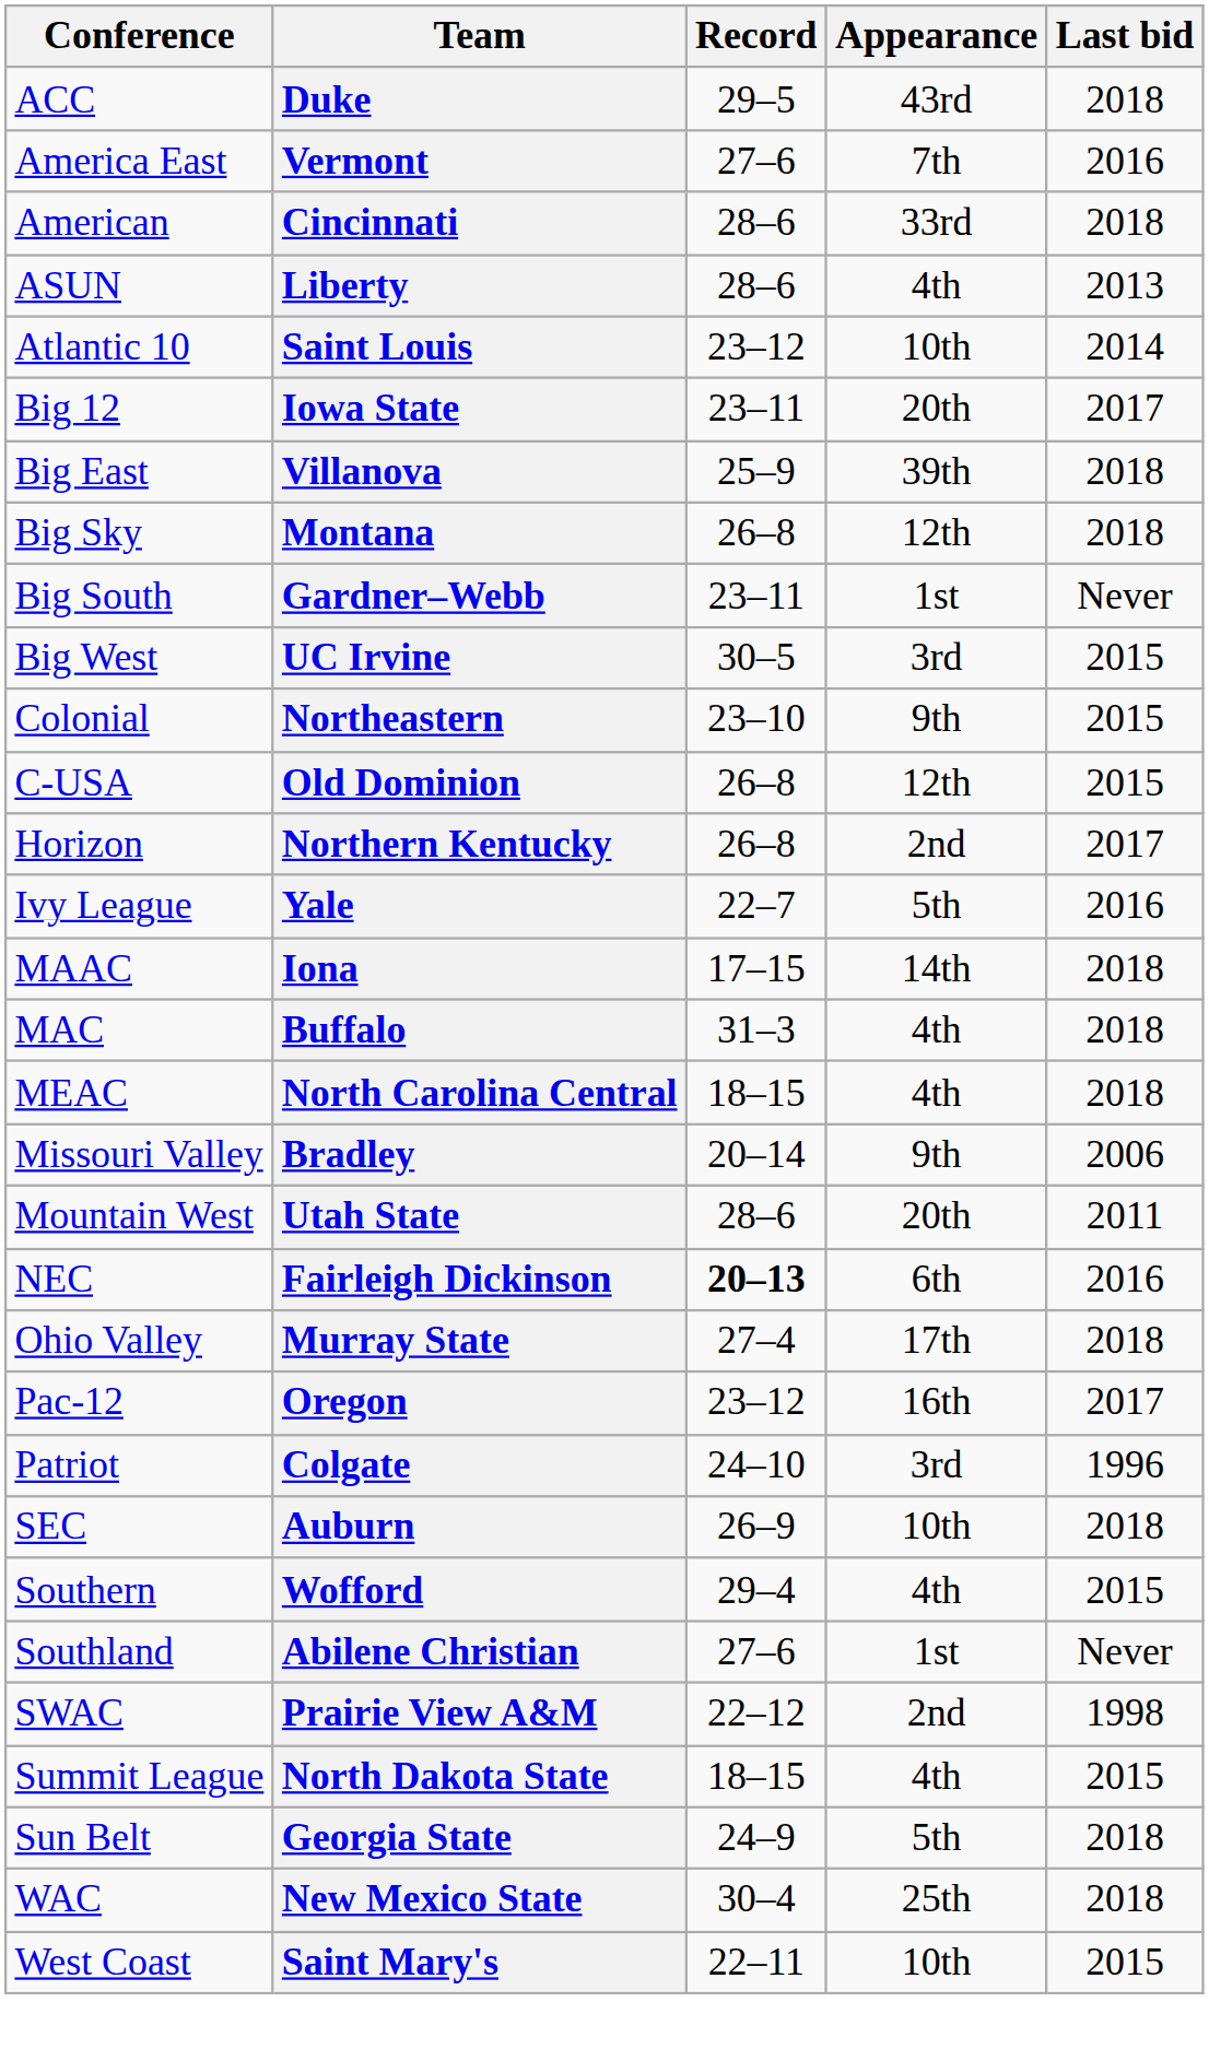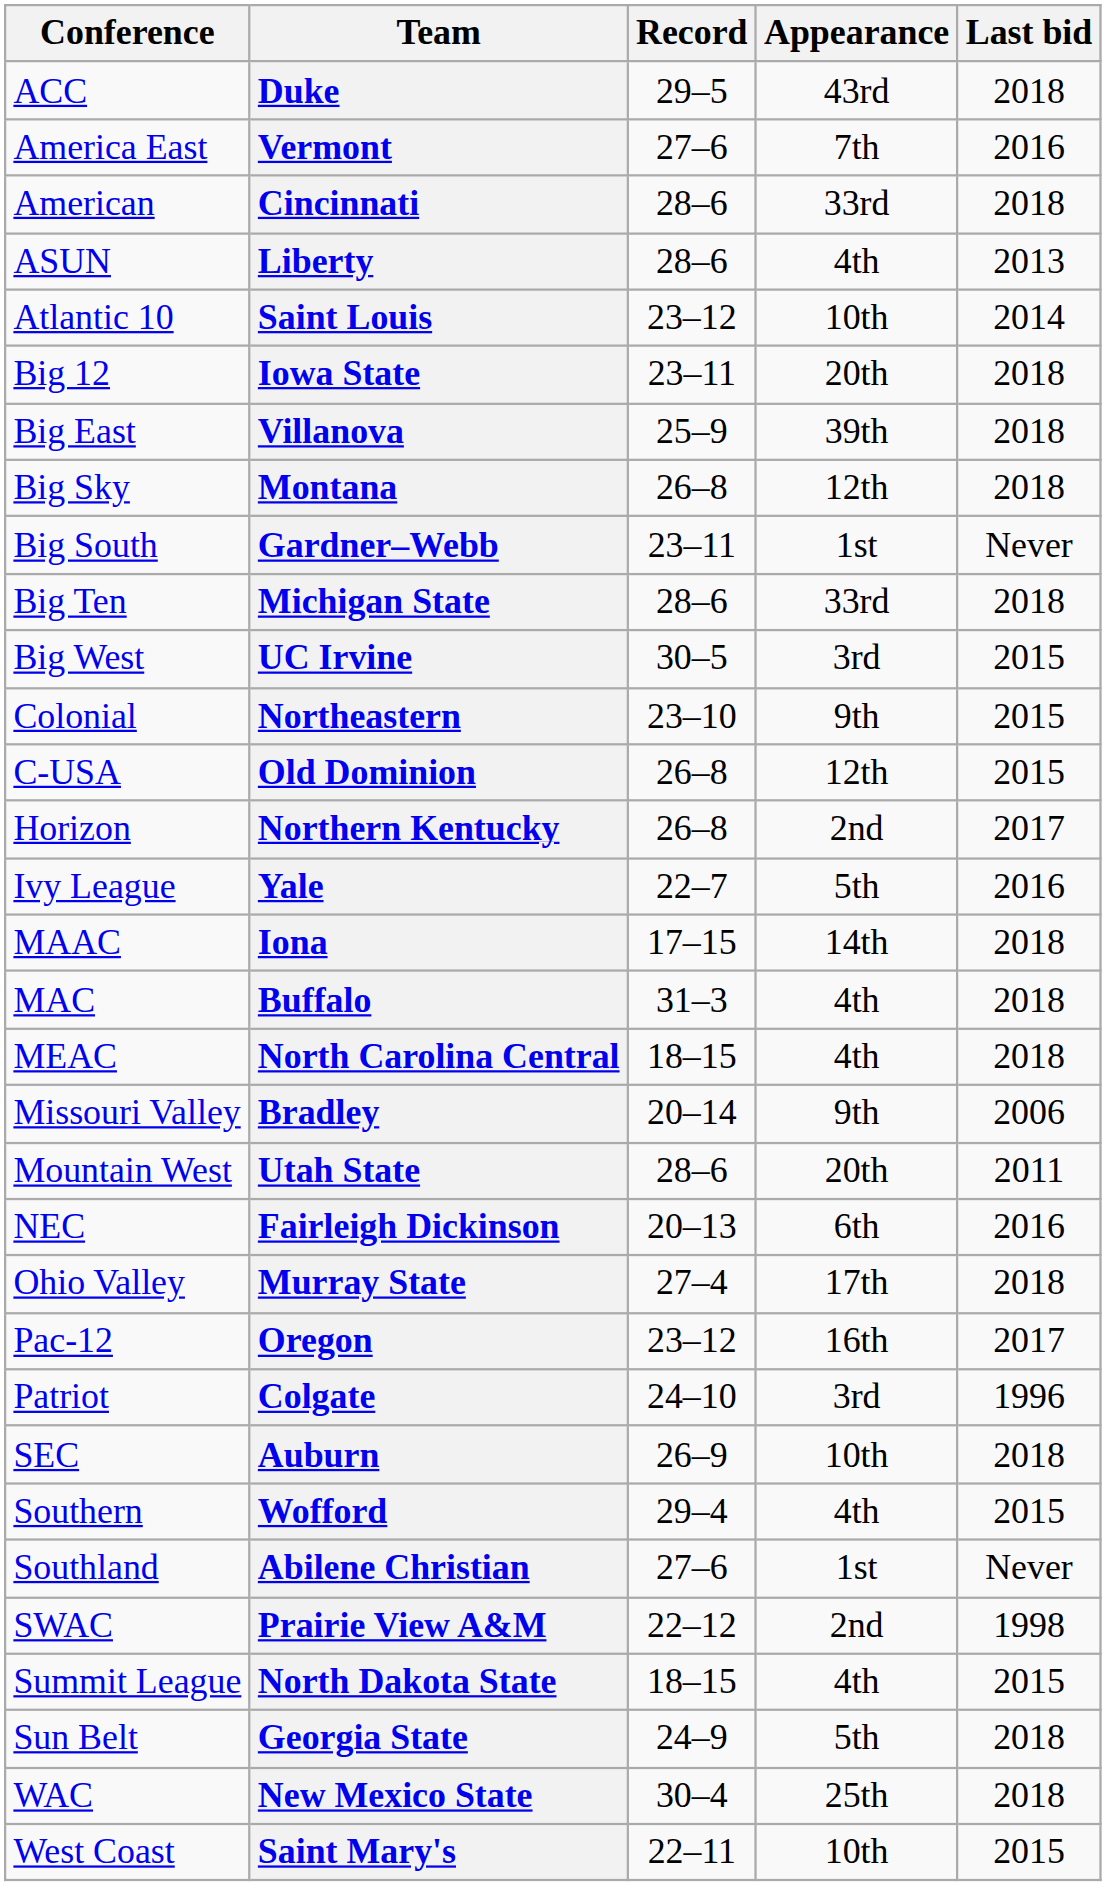 <table class="wikitable sortable plainrowheaders" style="text-align:center;">
 <tr>
 <th scope="col">Conference</th>
 <th scope="col">Team</th>
 <th scope="col" data-sort-type="number">Record</th>
 <th scope="col" data-sort-type="number">Appearance</th>
 <th scope="col">Last bid</th>
 </tr>
 <tr>
 <td align=left><a href='#'>ACC</a></td>
 <th scope="row" style="text-align:left"><a href='#'>Duke</a></th>
 <td>29–5</td>
 <td>43rd</td>
 <td>2018</td>
 </tr>
 <tr>
 <td align=left><a href='#'>America East</a></td>
 <th scope="row" style="text-align:left"><a href='#'>Vermont</a></th>
 <td>27–6</td>
 <td>7th</td>
 <td>2016</td>
 </tr>
 <tr>
 <td align=left><a href='#'>American</a></td>
 <th scope="row" style="text-align:left"><a href='#'>Cincinnati</a></th>
 <td>28–6</td>
 <td>33rd</td>
 <td>2018</td>
 </tr>
 <tr>
 <td align=left><a href='#'>ASUN</a></td>
 <th scope="row" style="text-align:left"><a href='#'>Liberty</a></th>
 <td>28–6</td>
 <td>4th</td>
 <td>2013</td>
 </tr>
 <tr>
 <td align=left><a href='#'>Atlantic 10</a></td>
 <th scope="row" style="text-align:left"><a href='#'>Saint Louis</a></th>
 <td>23–12</td>
 <td>10th</td>
 <td>2014</td>
 </tr>
 <tr>
 <td align=left><a href='#'>Big 12</a></td>
 <th scope="row" style="text-align:left"><a href='#'>Iowa State</a></th>
 <td>23–11</td>
 <td>20th</td>
-<td>2017</td>
+<td>2018</td>
 </tr>
 <tr>
 <td align=left><a href='#'>Big East</a></td>
 <th scope="row" style="text-align:left"><a href='#'>Villanova</a></th>
 <td>25–9</td>
 <td>39th</td>
 <td>2018</td>
 </tr>
 <tr>
 <td align=left><a href='#'>Big Sky</a></td>
 <th scope="row" style="text-align:left"><a href='#'>Montana</a></th>
 <td>26–8</td>
 <td>12th</td>
 <td>2018</td>
 </tr>
 <tr>
 <td align=left><a href='#'>Big South</a></td>
 <th scope="row" style="text-align:left"><a href='#'>Gardner–Webb</a></th>
 <td>23–11</td>
 <td>1st</td>
 <td>Never</td>
+</tr>
+<tr>
+<td align=left><a href='#'>Big Ten</a></td>
+<th scope="row" style="text-align:left"><a href='#'>Michigan State</a></th>
+<td>28–6</td>
+<td>33rd</td>
+<td>2018</td>
 </tr>
 <tr>
 <td align=left><a href='#'>Big West</a></td>
 <th scope="row" style="text-align:left"><a href='#'>UC Irvine</a></th>
 <td>30–5</td>
 <td>3rd</td>
 <td>2015</td>
 </tr>
 <tr>
 <td align=left><a href='#'>Colonial</a></td>
 <th scope="row" style="text-align:left"><a href='#'>Northeastern</a></th>
 <td>23–10</td>
 <td>9th</td>
 <td>2015</td>
 </tr>
 <tr>
 <td align=left><a href='#'>C-USA</a></td>
 <th scope="row" style="text-align:left"><a href='#'>Old Dominion</a></th>
 <td>26–8</td>
 <td>12th</td>
 <td>2015</td>
 </tr>
 <tr>
 <td align=left><a href='#'>Horizon</a></td>
 <th scope="row" style="text-align:left"><a href='#'>Northern Kentucky</a></th>
 <td>26–8</td>
 <td>2nd</td>
 <td>2017</td>
 </tr>
 <tr>
 <td align=left><a href='#'>Ivy League</a></td>
 <th scope="row" style="text-align:left"><a href='#'>Yale</a></th>
 <td>22–7</td>
 <td>5th</td>
 <td>2016</td>
 </tr>
 <tr>
 <td align=left><a href='#'>MAAC</a></td>
 <th scope="row" style="text-align:left"><a href='#'>Iona</a></th>
 <td>17–15</td>
 <td>14th</td>
 <td>2018</td>
 </tr>
 <tr>
 <td align=left><a href='#'>MAC</a></td>
 <th scope="row" style="text-align:left"><a href='#'>Buffalo</a></th>
 <td>31–3</td>
 <td>4th</td>
 <td>2018</td>
 </tr>
 <tr>
 <td align=left><a href='#'>MEAC</a></td>
 <th scope="row" style="text-align:left"><a href='#'>North Carolina Central</a></th>
 <td>18–15</td>
 <td>4th</td>
 <td>2018</td>
 </tr>
 <tr>
 <td align=left><a href='#'>Missouri Valley</a></td>
 <th scope="row" style="text-align:left"><a href='#'>Bradley</a></th>
 <td>20–14</td>
 <td>9th</td>
 <td>2006</td>
 </tr>
 <tr>
 <td align=left><a href='#'>Mountain West</a></td>
 <th scope="row" style="text-align:left"><a href='#'>Utah State</a></th>
 <td>28–6</td>
 <td>20th</td>
 <td>2011</td>
 </tr>
 <tr>
 <td align=left><a href='#'>NEC</a></td>
 <th scope="row" style="text-align:left"><a href='#'>Fairleigh Dickinson</a></th>
-<td><strong>20–13</strong></td>
+<td>20–13</td>
 <td>6th</td>
 <td>2016</td>
 </tr>
 <tr>
 <td align=left><a href='#'>Ohio Valley</a></td>
 <th scope="row" style="text-align:left"><a href='#'>Murray State</a></th>
 <td>27–4</td>
 <td>17th</td>
 <td>2018</td>
 </tr>
 <tr>
 <td align=left><a href='#'>Pac-12</a></td>
 <th scope="row" style="text-align:left"><a href='#'>Oregon</a></th>
 <td>23–12</td>
 <td>16th</td>
 <td>2017</td>
 </tr>
 <tr>
 <td align=left><a href='#'>Patriot</a></td>
 <th scope="row" style="text-align:left"><a href='#'>Colgate</a></th>
 <td>24–10</td>
 <td>3rd</td>
 <td>1996</td>
 </tr>
 <tr>
 <td align=left><a href='#'>SEC</a></td>
 <th scope="row" style="text-align:left"><a href='#'>Auburn</a></th>
 <td>26–9</td>
 <td>10th</td>
 <td>2018</td>
 </tr>
 <tr>
 <td align=left><a href='#'>Southern</a></td>
 <th scope="row" style="text-align:left"><a href='#'>Wofford</a></th>
 <td>29–4</td>
 <td>4th</td>
 <td>2015</td>
 </tr>
 <tr>
 <td align=left><a href='#'>Southland</a></td>
 <th scope="row" style="text-align:left"><a href='#'>Abilene Christian</a></th>
 <td>27–6</td>
 <td>1st</td>
 <td>Never</td>
 </tr>
 <tr>
 <td align=left><a href='#'>SWAC</a></td>
 <th scope="row" style="text-align:left"><a href='#'>Prairie View A&M</a></th>
 <td>22–12</td>
 <td>2nd</td>
 <td>1998</td>
 </tr>
 <tr>
 <td align=left><a href='#'>Summit League</a></td>
 <th scope="row" style="text-align:left"><a href='#'>North Dakota State</a></th>
 <td>18–15</td>
 <td>4th</td>
 <td>2015</td>
 </tr>
 <tr>
 <td align=left><a href='#'>Sun Belt</a></td>
 <th scope="row" style="text-align:left"><a href='#'>Georgia State</a></th>
 <td>24–9</td>
 <td>5th</td>
 <td>2018</td>
 </tr>
 <tr>
 <td align=left><a href='#'>WAC</a></td>
 <th scope="row" style="text-align:left"><a href='#'>New Mexico State</a></th>
 <td>30–4</td>
 <td>25th</td>
 <td>2018</td>
 </tr>
 <tr>
 <td align=left><a href='#'>West Coast</a></td>
 <th scope="row" style="text-align:left"><a href='#'>Saint Mary's</a></th>
 <td>22–11</td>
 <td>10th</td>
 <td>2015</td>
 </tr>
 </table>
